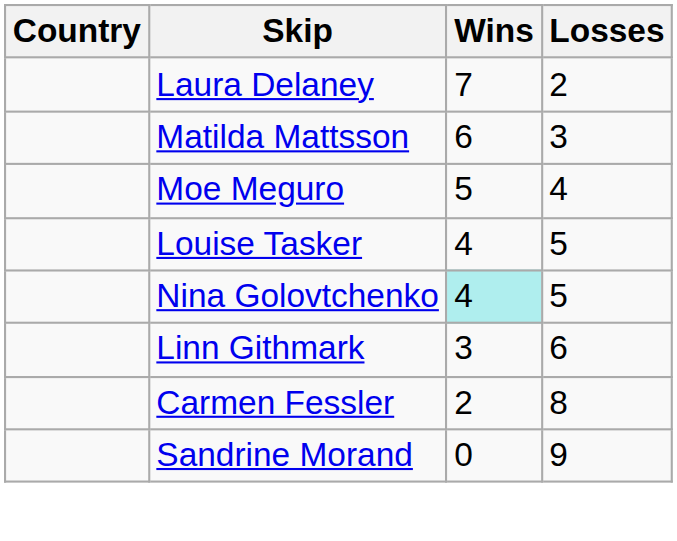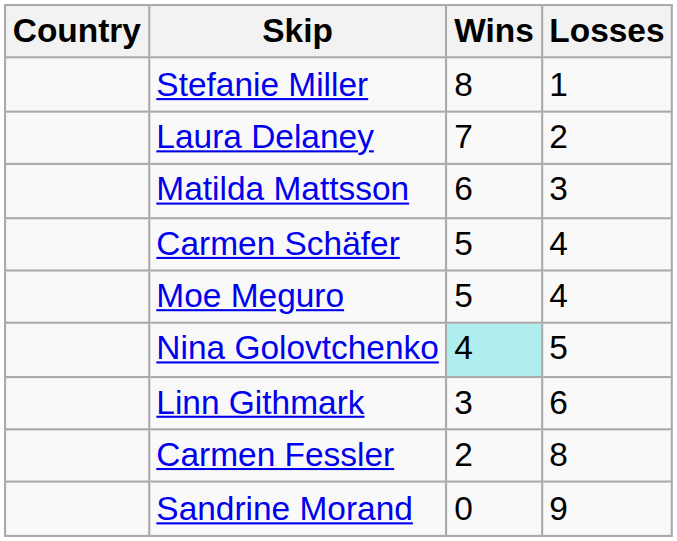 <table class="wikitable">
 <tr>
 <th>Country</th>
 <th>Skip</th>
 <th>Wins</th>
 <th>Losses</th>
+</tr>
+<tr>
+<td></td>
+<td><a href='#'>Stefanie Miller</a></td>
+<td>8</td>
+<td>1</td>
 </tr>
 <tr>
 <td></td>
 <td><a href='#'>Laura Delaney</a></td>
 <td>7</td>
 <td>2</td>
 </tr>
 <tr>
 <td></td>
 <td><a href='#'>Matilda Mattsson</a></td>
 <td>6</td>
 <td>3</td>
 </tr>
 <tr>
 <td></td>
-<td><a href='#'>Moe Meguro</a></td>
+<td><a href='#'>Carmen Schäfer</a></td>
 <td>5</td>
 <td>4</td>
 </tr>
 <tr>
 <td></td>
-<td><a href='#'>Louise Tasker</a></td>
+<td><a href='#'>Moe Meguro</a></td>
+<td>5</td>
 <td>4</td>
-<td>5</td>
 </tr>
 <tr>
 <td></td>
 <td><a href='#'>Nina Golovtchenko</a></td>
 <td style="background: paleturquoise;">4</td>
 <td>5</td>
 </tr>
 <tr>
 <td></td>
 <td><a href='#'>Linn Githmark</a></td>
 <td>3</td>
 <td>6</td>
 </tr>
 <tr>
 <td></td>
 <td><a href='#'>Carmen Fessler</a></td>
 <td>2</td>
 <td>8</td>
 </tr>
 <tr>
 <td></td>
 <td><a href='#'>Sandrine Morand</a></td>
 <td>0</td>
 <td>9</td>
 </tr>
 </table>
